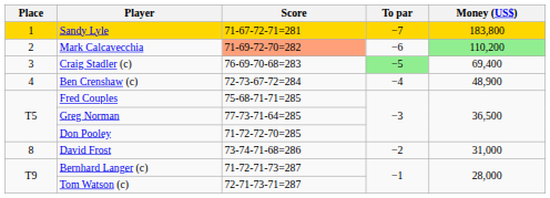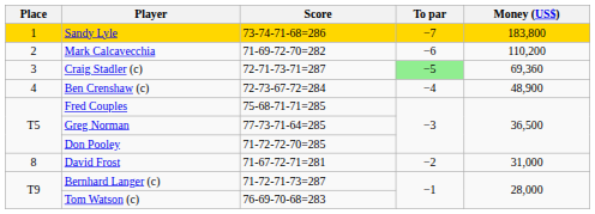 <table class="wikitable" style="width:50em;margin-bottom:0;">
 <tr>
 <th>Place</th>
 <th>Player</th>
 <th>Score</th>
 <th>To par</th>
 <th>Money (<a href='#'>US$</a>)</th>
 </tr>
 <tr style="background:gold">
 <td align=center>1</td>
 <td> <a href='#'>Sandy Lyle</a></td>
-<td>71-67-72-71=281</td>
+<td>73-74-71-68=286</td>
 <td align=center>−7</td>
 <td align=center>183,800</td>
 </tr>
 <tr>
 <td align=center>2</td>
 <td> <a href='#'>Mark Calcavecchia</a></td>
-<td style="background: lightsalmon;">71-69-72-70=282</td>
+<td>71-69-72-70=282</td>
 <td align=center>−6</td>
-<td align=center style="background: lightgreen;">110,200</td>
+<td align=center>110,200</td>
 </tr>
 <tr>
 <td align=center>3</td>
 <td> <a href='#'>Craig Stadler</a> (c)</td>
-<td>76-69-70-68=283</td>
+<td>72-71-73-71=287</td>
 <td align=center style="background: lightgreen;">−5</td>
-<td align=center>69,400</td>
+<td align=center>69,360</td>
 </tr>
 <tr>
 <td align=center>4</td>
 <td> <a href='#'>Ben Crenshaw</a> (c)</td>
 <td>72-73-67-72=284</td>
 <td align=center>−4</td>
 <td align=center>48,900</td>
 </tr>
 <tr>
 <td rowspan=3 align=center>T5</td>
 <td> <a href='#'>Fred Couples</a></td>
 <td>75-68-71-71=285</td>
 <td rowspan=3 align=center>−3</td>
 <td rowspan=3 align=center>36,500</td>
 </tr>
 <tr>
 <td> <a href='#'>Greg Norman</a></td>
 <td>77-73-71-64=285</td>
 </tr>
 <tr>
 <td> <a href='#'>Don Pooley</a></td>
 <td>71-72-72-70=285</td>
 </tr>
 <tr>
 <td align=center>8</td>
 <td> <a href='#'>David Frost</a></td>
-<td>73-74-71-68=286</td>
+<td>71-67-72-71=281</td>
 <td align=center>−2</td>
 <td align=center>31,000</td>
 </tr>
 <tr>
 <td rowspan=2 align=center>T9</td>
 <td> <a href='#'>Bernhard Langer</a> (c)</td>
 <td>71-72-71-73=287</td>
 <td rowspan=2 align=center>−1</td>
 <td rowspan=2 align=center>28,000</td>
 </tr>
 <tr>
 <td> <a href='#'>Tom Watson</a> (c)</td>
-<td>72-71-73-71=287</td>
+<td>76-69-70-68=283</td>
 </tr>
 </table>
